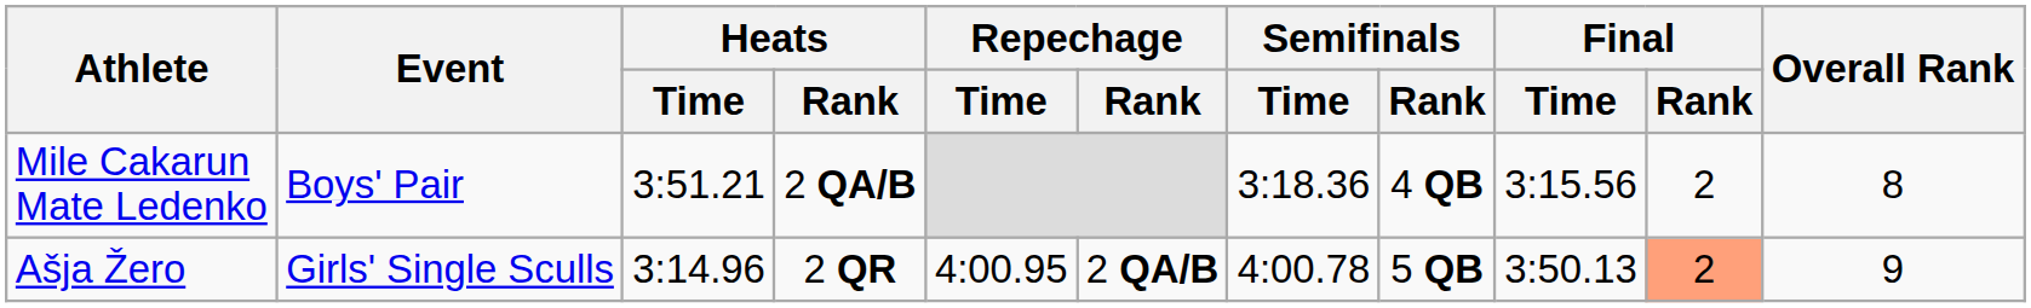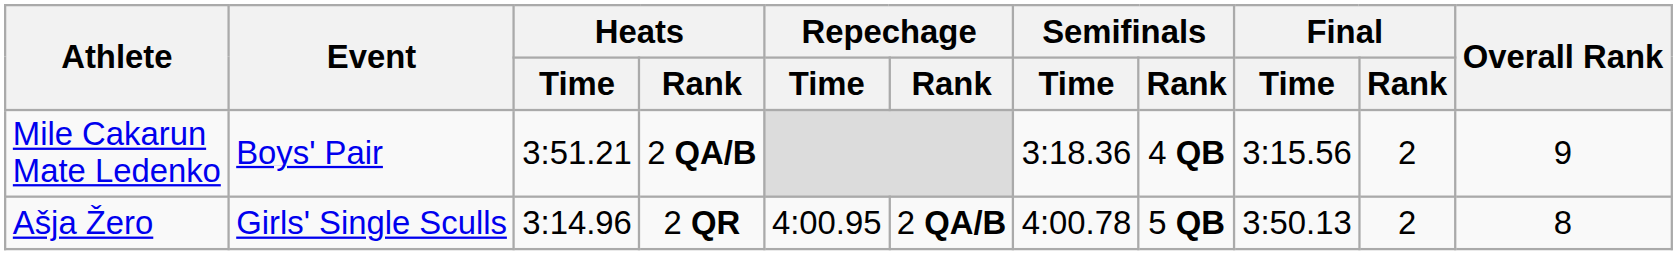 <table class="wikitable" style="font-size:90%">
 <tr>
 <th rowspan="2">Athlete</th>
 <th rowspan="2">Event</th>
 <th colspan="2">Heats</th>
 <th colspan="2">Repechage</th>
 <th colspan="2">Semifinals</th>
 <th colspan="2">Final</th>
 <th rowspan="2">Overall Rank</th>
 </tr>
 <tr>
 <th>Time</th>
 <th>Rank</th>
 <th>Time</th>
 <th>Rank</th>
 <th>Time</th>
 <th>Rank</th>
 <th>Time</th>
 <th>Rank</th>
 </tr>
 <tr>
 <td><a href='#'>Mile Cakarun</a><br><a href='#'>Mate Ledenko</a></td>
 <td><a href='#'>Boys' Pair</a></td>
 <td align=center>3:51.21</td>
 <td align=center>2 <strong>QA/B</strong></td>
 <td colspan=2 bgcolor=#DCDCDC></td>
 <td align=center>3:18.36</td>
 <td align=center>4 <strong>QB</strong></td>
 <td align=center>3:15.56</td>
 <td align=center>2</td>
-<td align=center>8</td>
+<td align=center>9</td>
 </tr>
 <tr>
 <td><a href='#'>Ašja Žero</a></td>
 <td><a href='#'>Girls' Single Sculls</a></td>
 <td align=center>3:14.96</td>
 <td align=center>2 <strong>QR</strong></td>
 <td align=center>4:00.95</td>
 <td align=center>2 <strong>QA/B</strong></td>
 <td align=center>4:00.78</td>
 <td align=center>5 <strong>QB</strong></td>
 <td align=center>3:50.13</td>
-<td align=center style="background: lightsalmon;">2</td>
-<td align=center>9</td>
+<td align=center>2</td>
+<td align=center>8</td>
 </tr>
 </table>
